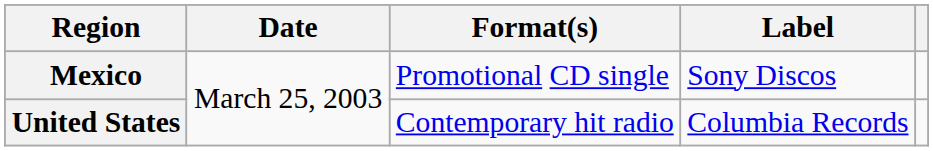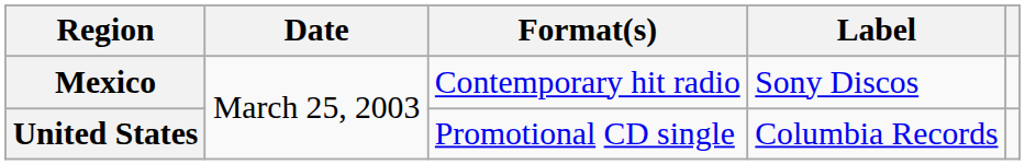 <table class="wikitable plainrowheaders" border="1">
 <tr>
 <th scope="col">Region</th>
 <th scope="col">Date</th>
 <th scope="col">Format(s)</th>
 <th scope="col">Label</th>
 <th scope="col"></th>
 </tr>
 <tr>
 <th scope="row">Mexico</th>
 <td rowspan="2">March 25, 2003</td>
-<td><a href='#'>Promotional</a> <a href='#'>CD single</a></td>
+<td><a href='#'>Contemporary hit radio</a></td>
 <td><a href='#'>Sony Discos</a></td>
 <td style="text-align:center;"></td>
 </tr>
 <tr>
 <th scope="row">United States</th>
-<td><a href='#'>Contemporary hit radio</a></td>
+<td><a href='#'>Promotional</a> <a href='#'>CD single</a></td>
 <td><a href='#'>Columbia Records</a></td>
 <td style="text-align:center;"></td>
 </tr>
 </table>
